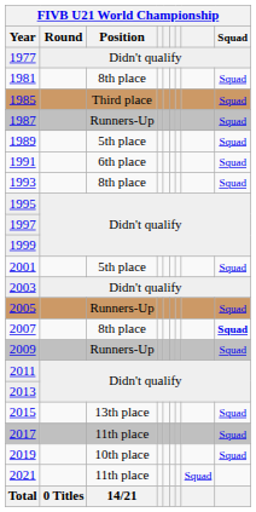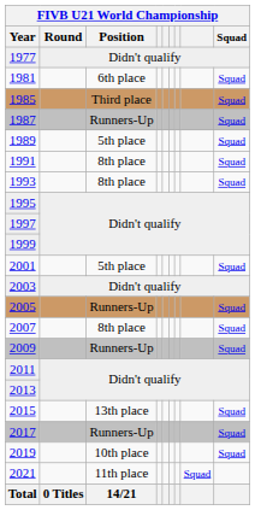 <table class="wikitable" style="text-align: center;">
 <tr>
 <th colspan=9><a href='#'>FIVB U21 World Championship</a></th>
 </tr>
 <tr>
 <th>Year</th>
 <th>Round</th>
 <th>Position</th>
 <th></th>
 <th></th>
 <th></th>
 <th></th>
 <th></th>
 <th><small>Squad</small></th>
 </tr>
 <tr bgcolor="efefef">
 <td> <a href='#'>1977</a></td>
 <td colspan=9>Didn't qualify</td>
 </tr>
 <tr>
 <td> <a href='#'>1981</a></td>
 <td></td>
-<td>8th place</td>
+<td>6th place</td>
 <td></td>
 <td></td>
 <td></td>
 <td></td>
 <td></td>
 <td><small><a href='#'>Squad</a></small></td>
 </tr>
 <tr bgcolor=cc9966>
 <td> <a href='#'>1985</a></td>
 <td></td>
 <td>Third place</td>
 <td></td>
 <td></td>
 <td></td>
 <td></td>
 <td></td>
 <td><small><a href='#'>Squad</a></small></td>
 </tr>
 <tr bgcolor=silver>
 <td> <a href='#'>1987</a></td>
 <td></td>
 <td>Runners-Up</td>
 <td></td>
 <td></td>
 <td></td>
 <td></td>
 <td></td>
 <td><small><a href='#'>Squad</a></small></td>
 </tr>
 <tr>
 <td> <a href='#'>1989</a></td>
 <td></td>
 <td>5th place</td>
 <td></td>
 <td></td>
 <td></td>
 <td></td>
 <td></td>
 <td><small><a href='#'>Squad</a></small></td>
 </tr>
 <tr>
 <td> <a href='#'>1991</a></td>
 <td></td>
-<td>6th place</td>
+<td>8th place</td>
 <td></td>
 <td></td>
 <td></td>
 <td></td>
 <td></td>
 <td><small><a href='#'>Squad</a></small></td>
 </tr>
 <tr>
 <td> <a href='#'>1993</a></td>
 <td></td>
 <td>8th place</td>
 <td></td>
 <td></td>
 <td></td>
 <td></td>
 <td></td>
 <td><small><a href='#'>Squad</a></small></td>
 </tr>
 <tr bgcolor="efefef">
 <td> <a href='#'>1995</a></td>
 <td colspan=9 rowspan=3>Didn't qualify</td>
 </tr>
 <tr bgcolor="efefef">
 <td> <a href='#'>1997</a></td>
 </tr>
 <tr bgcolor="efefef">
 <td> <a href='#'>1999</a></td>
 </tr>
 <tr>
 <td> <a href='#'>2001</a></td>
 <td></td>
 <td>5th place</td>
 <td></td>
 <td></td>
 <td></td>
 <td></td>
 <td></td>
 <td><small><a href='#'>Squad</a></small></td>
 </tr>
 <tr bgcolor="efefef">
 <td> <a href='#'>2003</a></td>
 <td colspan=9>Didn't qualify</td>
 </tr>
 <tr bgcolor=cc9966>
 <td> <a href='#'>2005</a></td>
 <td></td>
 <td>Runners-Up</td>
 <td></td>
 <td></td>
 <td></td>
 <td></td>
 <td></td>
 <td><small><a href='#'>Squad</a></small></td>
 </tr>
 <tr>
 <td> <a href='#'>2007</a></td>
 <td></td>
 <td>8th place</td>
 <td></td>
 <td></td>
 <td></td>
 <td></td>
 <td></td>
-<td><strong><small><a href='#'>Squad</a></small></strong></td>
+<td><small><a href='#'>Squad</a></small></td>
 </tr>
 <tr bgcolor=silver>
 <td> <a href='#'>2009</a></td>
 <td></td>
 <td>Runners-Up</td>
 <td></td>
 <td></td>
 <td></td>
 <td></td>
 <td></td>
 <td><small><a href='#'>Squad</a></small></td>
 </tr>
 <tr bgcolor="efefef">
 <td> <a href='#'>2011</a></td>
 <td colspan=9 rowspan=2>Didn't qualify</td>
 </tr>
 <tr bgcolor="efefef">
 <td> <a href='#'>2013</a></td>
 </tr>
 <tr>
 <td> <a href='#'>2015</a></td>
 <td></td>
 <td>13th place</td>
 <td></td>
 <td></td>
 <td></td>
 <td></td>
 <td></td>
 <td><small><a href='#'>Squad</a></small></td>
 </tr>
 <tr bgcolor=silver>
 <td> <a href='#'>2017</a></td>
 <td></td>
-<td>11th place</td>
+<td>Runners-Up</td>
 <td></td>
 <td></td>
 <td></td>
 <td></td>
 <td></td>
 <td><small> <a href='#'>Squad</a></small></td>
 </tr>
 <tr>
 <td> <a href='#'>2019</a></td>
 <td></td>
 <td>10th place</td>
 <td></td>
 <td></td>
 <td></td>
 <td></td>
 <td></td>
 <td><small> <a href='#'>Squad</a></small></td>
 </tr>
 <tr>
 <td>  <a href='#'>2021</a></td>
 <td></td>
 <td>11th place</td>
 <td></td>
 <td></td>
 <td></td>
 <td></td>
 <td><small> <a href='#'>Squad</a></small></td>
 </tr>
 <tr>
 <th>Total</th>
 <th>0 Titles</th>
 <th>14/21</th>
 <th></th>
 <th></th>
 <th></th>
 <th></th>
 <th></th>
 <th></th>
 </tr>
 </table>
